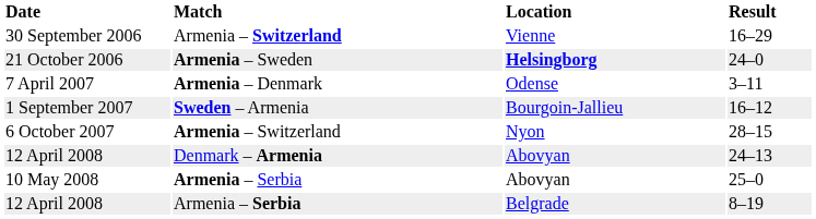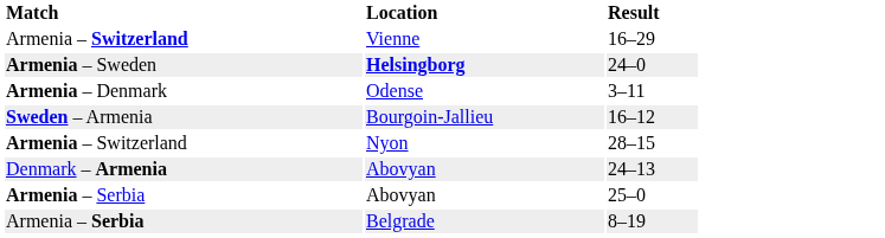 <table>
 <tr ---->
-<td width="150"><strong>Date</strong></td>
 <td width="300"><strong>Match</strong></td>
 <td width="200"><strong>Location</strong></td>
 <td width="75"><strong>Result</strong></td>
 </tr>
 <tr ---->
-<td>30 September 2006</td>
 <td>Armenia – <strong><a href='#'>Switzerland</a></strong></td>
 <td><a href='#'>Vienne</a></td>
 <td>16–29</td>
 </tr>
 <tr ---- bgcolor="#eeeeee">
-<td>21 October 2006</td>
 <td><strong>Armenia</strong> – Sweden</td>
 <td><strong><a href='#'>Helsingborg</a></strong></td>
 <td>24–0</td>
 </tr>
 <tr ---->
-<td>7 April 2007</td>
 <td><strong>Armenia</strong> – Denmark</td>
 <td><a href='#'>Odense</a></td>
 <td>3–11</td>
 </tr>
 <tr ---- bgcolor="#eeeeee">
-<td>1 September 2007</td>
 <td><strong><a href='#'>Sweden</a></strong> – Armenia</td>
 <td><a href='#'>Bourgoin-Jallieu</a></td>
 <td>16–12</td>
 </tr>
 <tr ---->
-<td>6 October 2007</td>
 <td><strong>Armenia</strong> – Switzerland</td>
 <td><a href='#'>Nyon</a></td>
 <td>28–15</td>
 </tr>
 <tr ---- bgcolor="#eeeeee">
-<td>12 April 2008</td>
 <td><a href='#'>Denmark</a> – <strong>Armenia</strong></td>
 <td><a href='#'>Abovyan</a></td>
 <td>24–13</td>
 </tr>
 <tr ---->
-<td>10 May 2008</td>
 <td><strong>Armenia</strong> – <a href='#'>Serbia</a></td>
 <td>Abovyan</td>
 <td>25–0</td>
 </tr>
 <tr ---- bgcolor="#eeeeee">
-<td>12 April 2008</td>
 <td>Armenia – <strong>Serbia</strong></td>
 <td><a href='#'>Belgrade</a></td>
 <td>8–19</td>
 </tr>
 </table>
